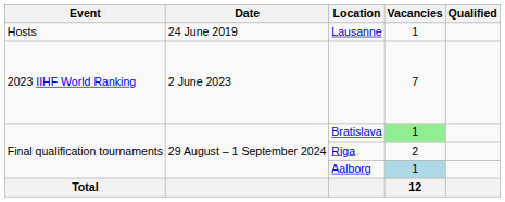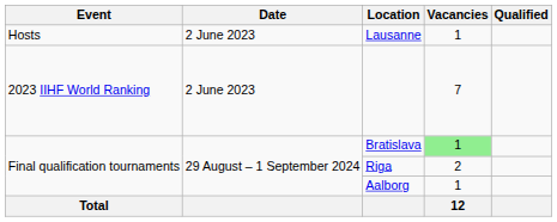 <table class="wikitable">
 <tr>
 <th>Event</th>
 <th>Date</th>
 <th>Location</th>
 <th>Vacancies</th>
 <th>Qualified</th>
 </tr>
 <tr>
 <td>Hosts</td>
-<td>24 June 2019</td>
+<td>2 June 2023</td>
 <td> <a href='#'>Lausanne</a></td>
 <td align=center>1</td>
 <td></td>
 </tr>
 <tr>
 <td>2023 <a href='#'>IIHF World Ranking</a></td>
 <td>2 June 2023</td>
 <td></td>
 <td align=center>7</td>
 <td><br><br><br><br><br><br></td>
 </tr>
 <tr>
 <td rowspan=3>Final qualification tournaments</td>
 <td rowspan=3>29 August – 1 September 2024</td>
 <td> <a href='#'>Bratislava</a></td>
 <td align=center style="background: lightgreen;">1</td>
 <td></td>
 </tr>
 <tr>
 <td> <a href='#'>Riga</a></td>
 <td align=center>2</td>
 <td><br></td>
 </tr>
 <tr>
 <td> <a href='#'>Aalborg</a></td>
-<td align=center style="background: lightblue;">1</td>
+<td align=center>1</td>
 <td></td>
 </tr>
 <tr>
 <th>Total</th>
 <th></th>
 <th></th>
 <th>12</th>
 <th></th>
 </tr>
 </table>
